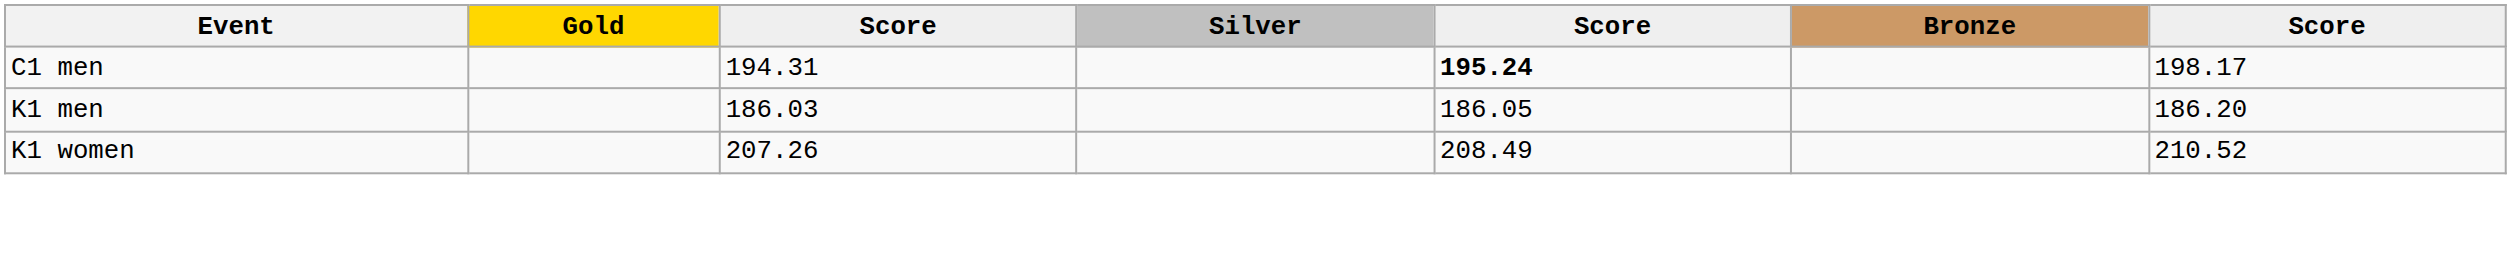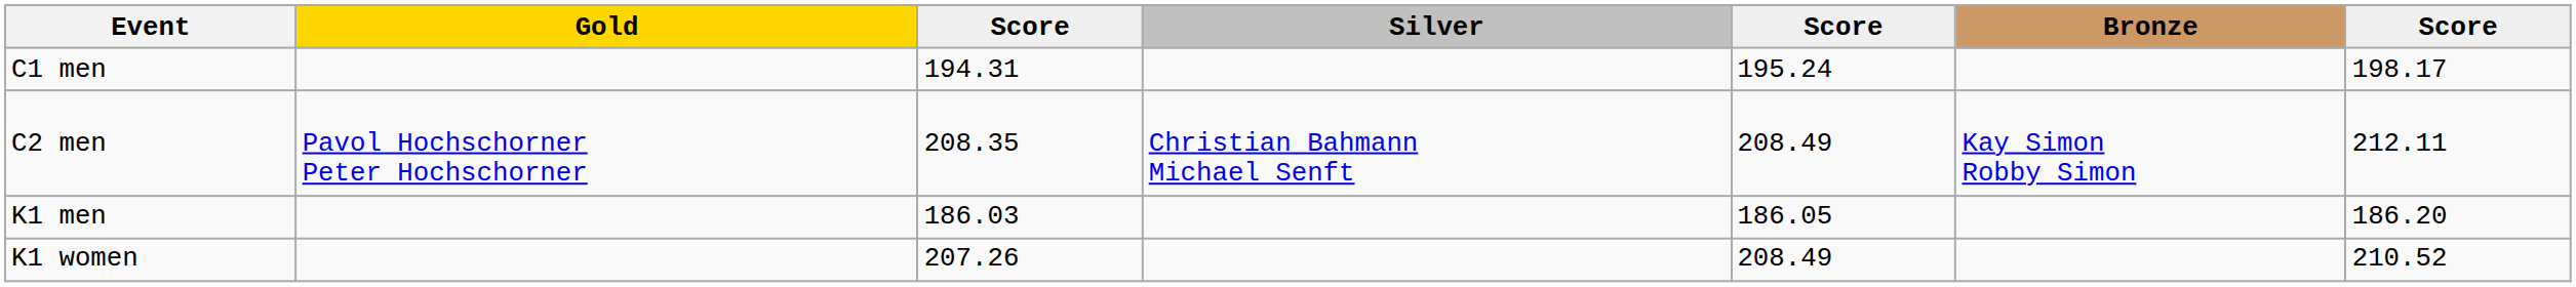 <table class="wikitable" width=100%>
 <tr>
 <th>Event</th>
 <td align=center bgcolor="gold"><strong>Gold</strong></td>
 <td align=center bgcolor="EFEFEF"><strong>Score</strong></td>
 <td align=center bgcolor="silver"><strong>Silver</strong></td>
 <td align=center bgcolor="EFEFEF"><strong>Score</strong></td>
 <td align=center bgcolor="CC9966"><strong>Bronze</strong></td>
 <td align=center bgcolor="EFEFEF"><strong>Score</strong></td>
 </tr>
 <tr>
 <td>C1 men</td>
 <td></td>
 <td>194.31</td>
 <td></td>
-<td><strong>195.24</strong></td>
+<td>195.24</td>
 <td></td>
 <td>198.17</td>
+</tr>
+<tr>
+<td>C2 men</td>
+<td><br><a href='#'>Pavol Hochschorner</a><br><a href='#'>Peter Hochschorner</a></td>
+<td>208.35</td>
+<td><br><a href='#'>Christian Bahmann</a><br><a href='#'>Michael Senft</a></td>
+<td>208.49</td>
+<td><br><a href='#'>Kay Simon</a><br><a href='#'>Robby Simon</a></td>
+<td>212.11</td>
 </tr>
 <tr>
 <td>K1 men</td>
 <td></td>
 <td>186.03</td>
 <td></td>
 <td>186.05</td>
 <td></td>
 <td>186.20</td>
 </tr>
 <tr>
 <td>K1 women</td>
 <td></td>
 <td>207.26</td>
 <td></td>
 <td>208.49</td>
 <td></td>
 <td>210.52</td>
 </tr>
 </table>
